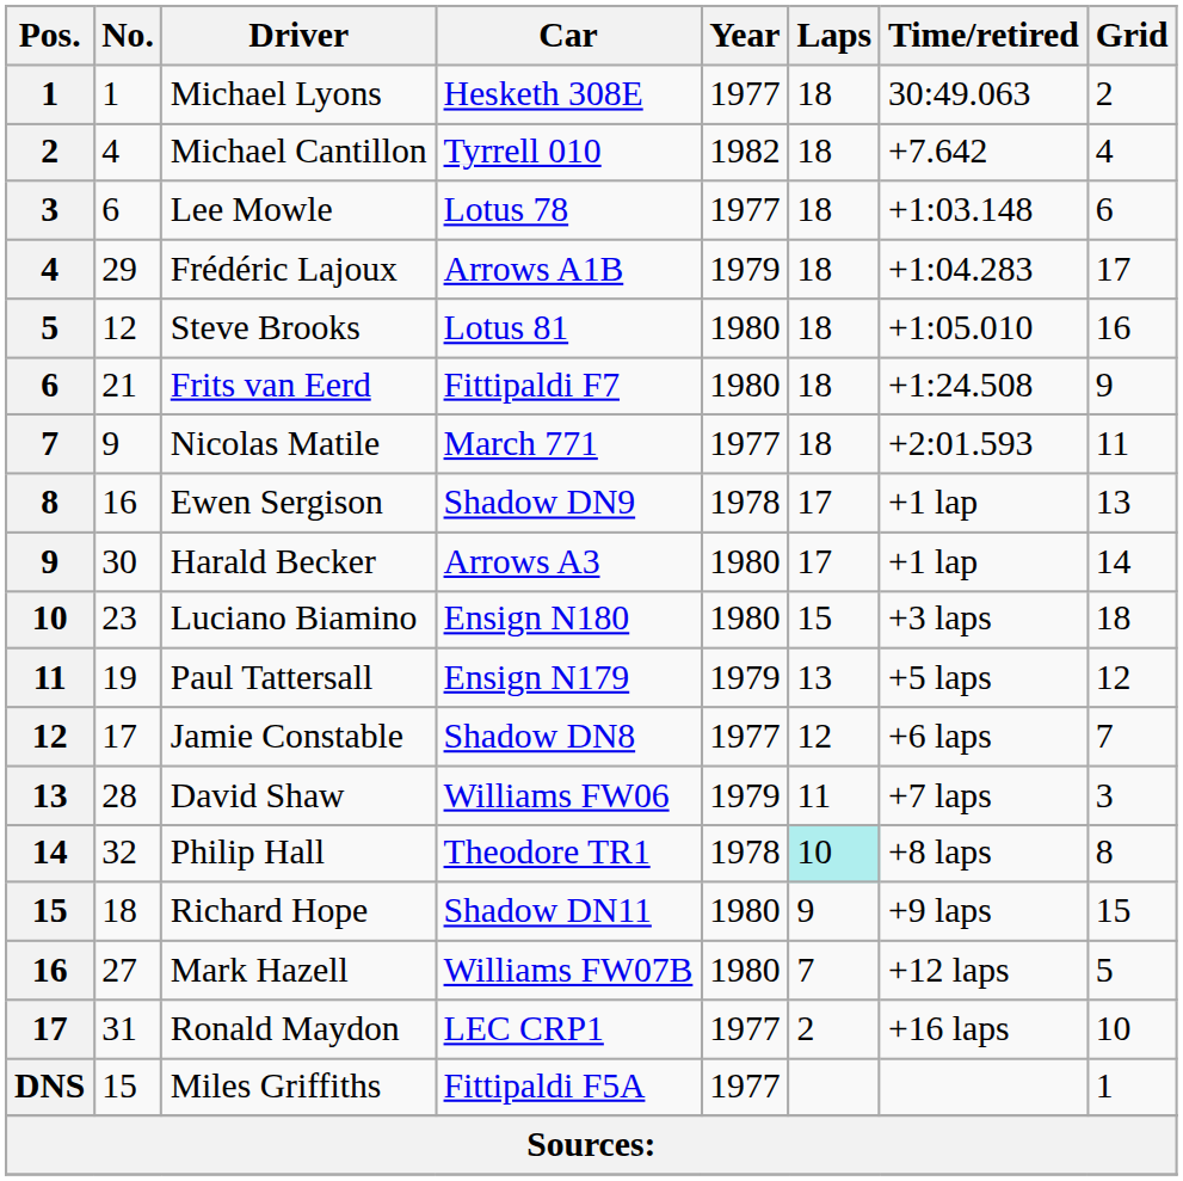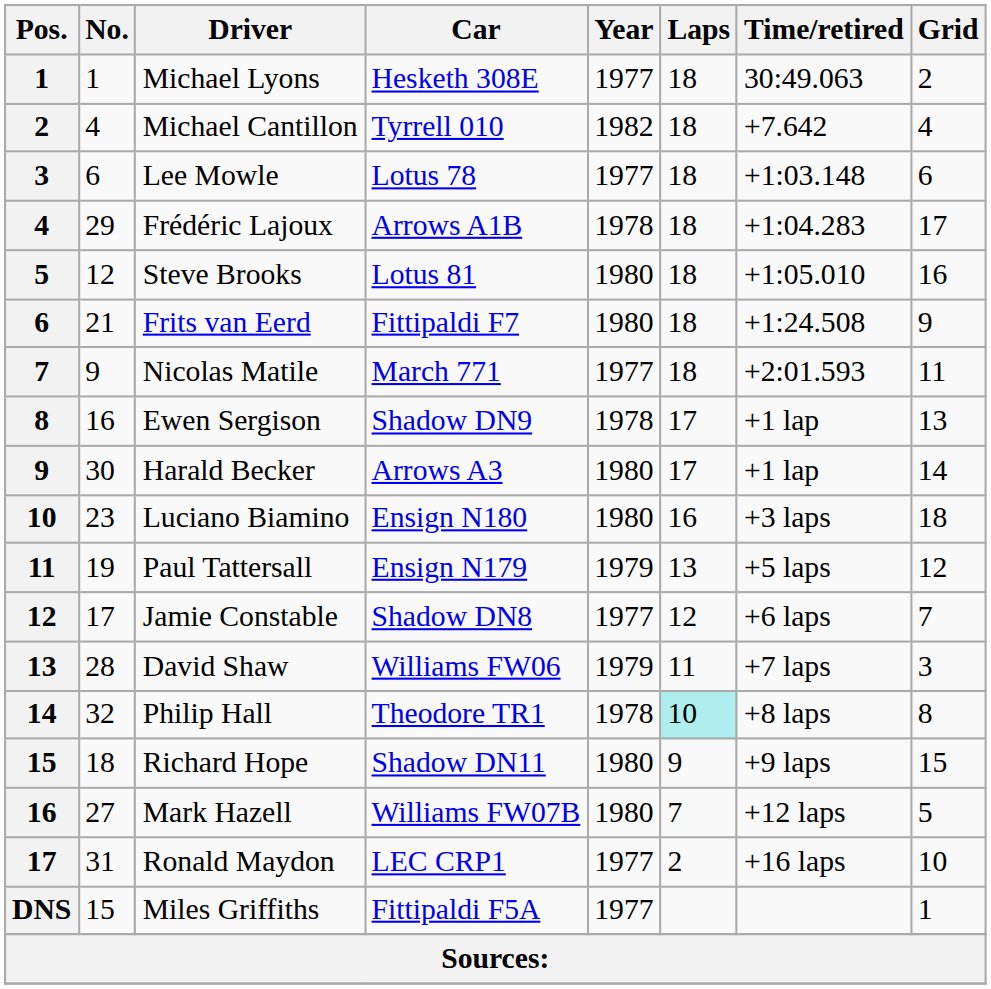 <table class="wikitable" style="font-size:90%">
 <tr>
 <th>Pos.</th>
 <th>No.</th>
 <th>Driver</th>
 <th>Car</th>
 <th>Year</th>
 <th>Laps</th>
 <th>Time/retired</th>
 <th>Grid</th>
 </tr>
 <tr>
 <th>1</th>
 <td>1</td>
 <td> Michael Lyons</td>
 <td><a href='#'>Hesketh 308E</a></td>
 <td>1977</td>
 <td>18</td>
 <td>30:49.063</td>
 <td>2</td>
 </tr>
 <tr>
 <th>2</th>
 <td>4</td>
 <td> Michael Cantillon</td>
 <td><a href='#'>Tyrrell 010</a></td>
 <td>1982</td>
 <td>18</td>
 <td>+7.642</td>
 <td>4</td>
 </tr>
 <tr>
 <th>3</th>
 <td>6</td>
 <td> Lee Mowle</td>
 <td><a href='#'>Lotus 78</a></td>
 <td>1977</td>
 <td>18</td>
 <td>+1:03.148</td>
 <td>6</td>
 </tr>
 <tr>
 <th>4</th>
 <td>29</td>
 <td> Frédéric Lajoux</td>
 <td><a href='#'>Arrows A1B</a></td>
-<td>1979</td>
+<td>1978</td>
 <td>18</td>
 <td>+1:04.283</td>
 <td>17</td>
 </tr>
 <tr>
 <th>5</th>
 <td>12</td>
 <td> Steve Brooks</td>
 <td><a href='#'>Lotus 81</a></td>
 <td>1980</td>
 <td>18</td>
 <td>+1:05.010</td>
 <td>16</td>
 </tr>
 <tr>
 <th>6</th>
 <td>21</td>
 <td> <a href='#'>Frits van Eerd</a></td>
 <td><a href='#'>Fittipaldi F7</a></td>
 <td>1980</td>
 <td>18</td>
 <td>+1:24.508</td>
 <td>9</td>
 </tr>
 <tr>
 <th>7</th>
 <td>9</td>
 <td> Nicolas Matile</td>
 <td><a href='#'>March 771</a></td>
 <td>1977</td>
 <td>18</td>
 <td>+2:01.593</td>
 <td>11</td>
 </tr>
 <tr>
 <th>8</th>
 <td>16</td>
 <td> Ewen Sergison</td>
 <td><a href='#'>Shadow DN9</a></td>
 <td>1978</td>
 <td>17</td>
 <td>+1 lap</td>
 <td>13</td>
 </tr>
 <tr>
 <th>9</th>
 <td>30</td>
 <td> Harald Becker</td>
 <td><a href='#'>Arrows A3</a></td>
 <td>1980</td>
 <td>17</td>
 <td>+1 lap</td>
 <td>14</td>
 </tr>
 <tr>
 <th>10</th>
 <td>23</td>
 <td> Luciano Biamino</td>
 <td><a href='#'>Ensign N180</a></td>
 <td>1980</td>
-<td>15</td>
+<td>16</td>
 <td>+3 laps</td>
 <td>18</td>
 </tr>
 <tr>
 <th>11</th>
 <td>19</td>
 <td> Paul Tattersall</td>
 <td><a href='#'>Ensign N179</a></td>
 <td>1979</td>
 <td>13</td>
 <td>+5 laps</td>
 <td>12</td>
 </tr>
 <tr>
 <th>12</th>
 <td>17</td>
 <td> Jamie Constable</td>
 <td><a href='#'>Shadow DN8</a></td>
 <td>1977</td>
 <td>12</td>
 <td>+6 laps</td>
 <td>7</td>
 </tr>
 <tr>
 <th>13</th>
 <td>28</td>
 <td> David Shaw</td>
 <td><a href='#'>Williams FW06</a></td>
 <td>1979</td>
 <td>11</td>
 <td>+7 laps</td>
 <td>3</td>
 </tr>
 <tr>
 <th>14</th>
 <td>32</td>
 <td> Philip Hall</td>
 <td><a href='#'>Theodore TR1</a></td>
 <td>1978</td>
 <td style="background: paleturquoise;">10</td>
 <td>+8 laps</td>
 <td>8</td>
 </tr>
 <tr>
 <th>15</th>
 <td>18</td>
 <td> Richard Hope</td>
 <td><a href='#'>Shadow DN11</a></td>
 <td>1980</td>
 <td>9</td>
 <td>+9 laps</td>
 <td>15</td>
 </tr>
 <tr>
 <th>16</th>
 <td>27</td>
 <td> Mark Hazell</td>
 <td><a href='#'>Williams FW07B</a></td>
 <td>1980</td>
 <td>7</td>
 <td>+12 laps</td>
 <td>5</td>
 </tr>
 <tr>
 <th>17</th>
 <td>31</td>
 <td> Ronald Maydon</td>
 <td><a href='#'>LEC CRP1</a></td>
 <td>1977</td>
 <td>2</td>
 <td>+16 laps</td>
 <td>10</td>
 </tr>
 <tr>
 <th>DNS</th>
 <td>15</td>
 <td> Miles Griffiths</td>
 <td><a href='#'>Fittipaldi F5A</a></td>
 <td>1977</td>
 <td></td>
 <td></td>
 <td>1</td>
 </tr>
 <tr>
 </tr>
 <tr style="background-color:#E5E4E2" align="center">
 <th colspan=8>Sources:</th>
 </tr>
 <tr>
 </tr>
 </table>
